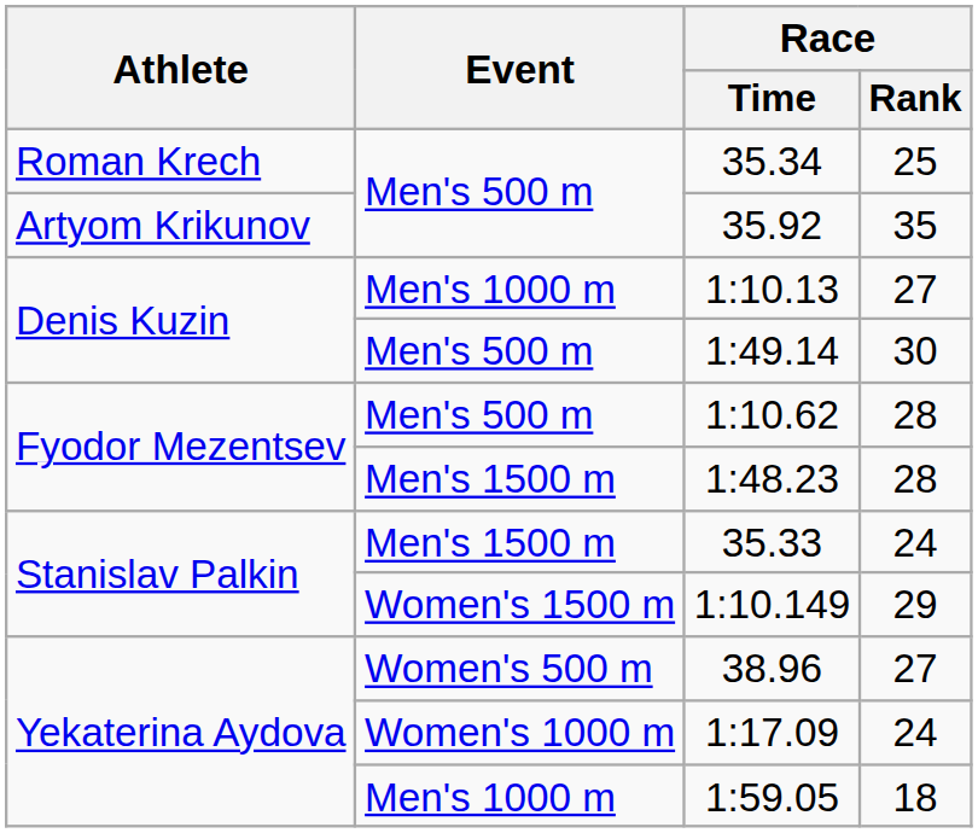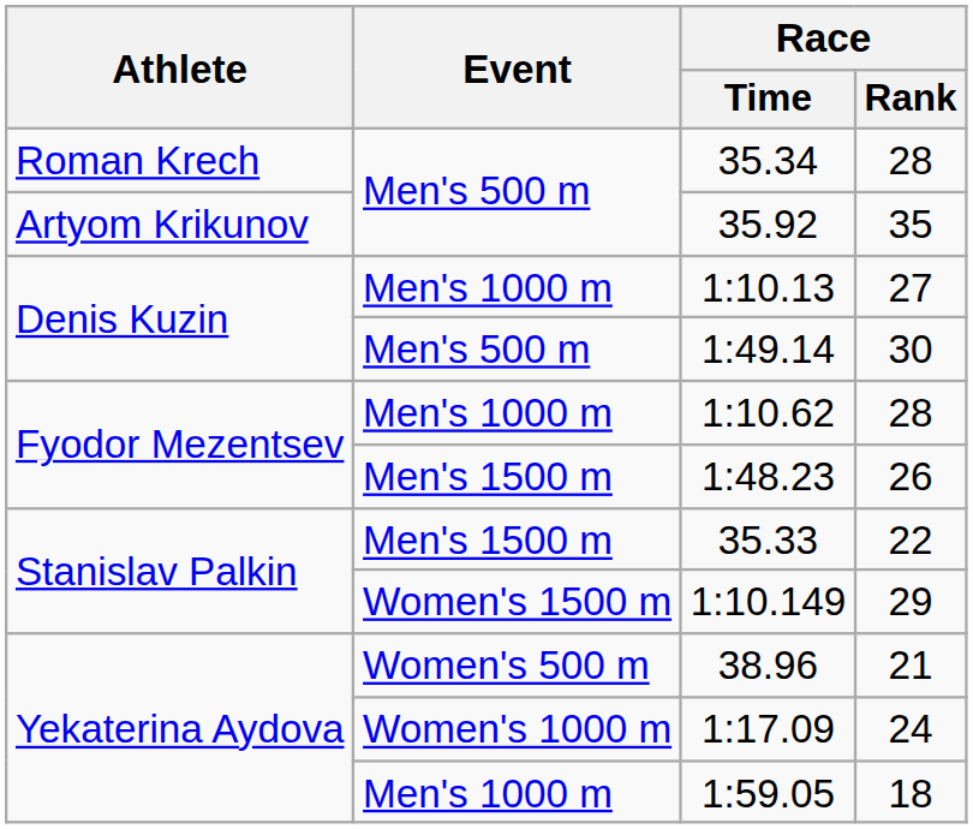 <table class="wikitable" style="font-size:90%">
 <tr>
 <th rowspan=2>Athlete</th>
 <th rowspan=2>Event</th>
 <th colspan=2>Race</th>
 </tr>
 <tr style="font-size:95%">
 <th>Time</th>
 <th>Rank</th>
 </tr>
 <tr align=center>
 <td align=left><a href='#'>Roman Krech</a></td>
 <td align=left rowspan=2><a href='#'>Men's 500 m</a></td>
 <td>35.34</td>
-<td>25</td>
+<td>28</td>
 </tr>
 <tr align=center>
 <td align=left><a href='#'>Artyom Krikunov</a></td>
 <td>35.92</td>
 <td>35</td>
 </tr>
 <tr align=center>
 <td align=left rowspan=2><a href='#'>Denis Kuzin</a></td>
 <td align=left><a href='#'>Men's 1000 m</a></td>
 <td>1:10.13</td>
 <td>27</td>
 </tr>
 <tr align=center>
 <td align=left><a href='#'>Men's 500 m</a></td>
 <td>1:49.14</td>
 <td>30</td>
 </tr>
 <tr align=center>
 <td align=left rowspan=2><a href='#'>Fyodor Mezentsev</a></td>
-<td align=left><a href='#'>Men's 500 m</a></td>
+<td align=left><a href='#'>Men's 1000 m</a></td>
 <td>1:10.62</td>
 <td>28</td>
 </tr>
 <tr align=center>
 <td align=left><a href='#'>Men's 1500 m</a></td>
 <td>1:48.23</td>
-<td>28</td>
+<td>26</td>
 </tr>
 <tr align=center>
 <td align=left rowspan=2><a href='#'>Stanislav Palkin</a></td>
 <td align=left><a href='#'>Men's 1500 m</a></td>
 <td>35.33</td>
-<td>24</td>
+<td>22</td>
 </tr>
 <tr align=center>
 <td align=left><a href='#'>Women's 1500 m</a></td>
 <td>1:10.149</td>
 <td>29</td>
 </tr>
 <tr align=center>
 <td align=left rowspan=3><a href='#'>Yekaterina Aydova</a></td>
 <td align=left><a href='#'>Women's 500 m</a></td>
 <td>38.96</td>
-<td>27</td>
+<td>21</td>
 </tr>
 <tr align=center>
 <td align=left><a href='#'>Women's 1000 m</a></td>
 <td>1:17.09</td>
 <td>24</td>
 </tr>
 <tr align=center>
 <td align=left><a href='#'>Men's 1000 m</a></td>
 <td>1:59.05</td>
 <td>18</td>
 </tr>
 </table>
